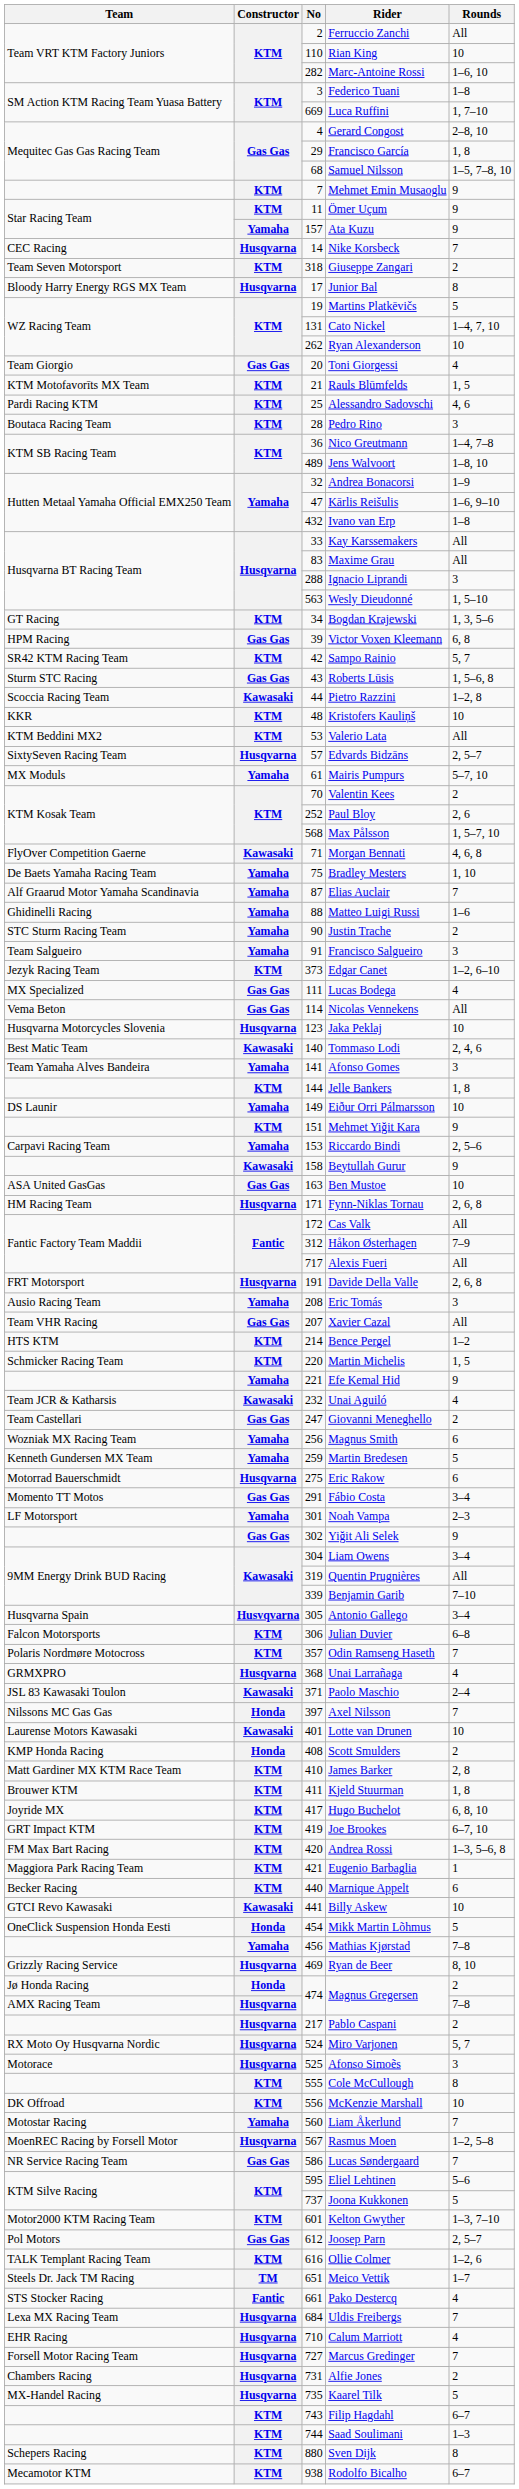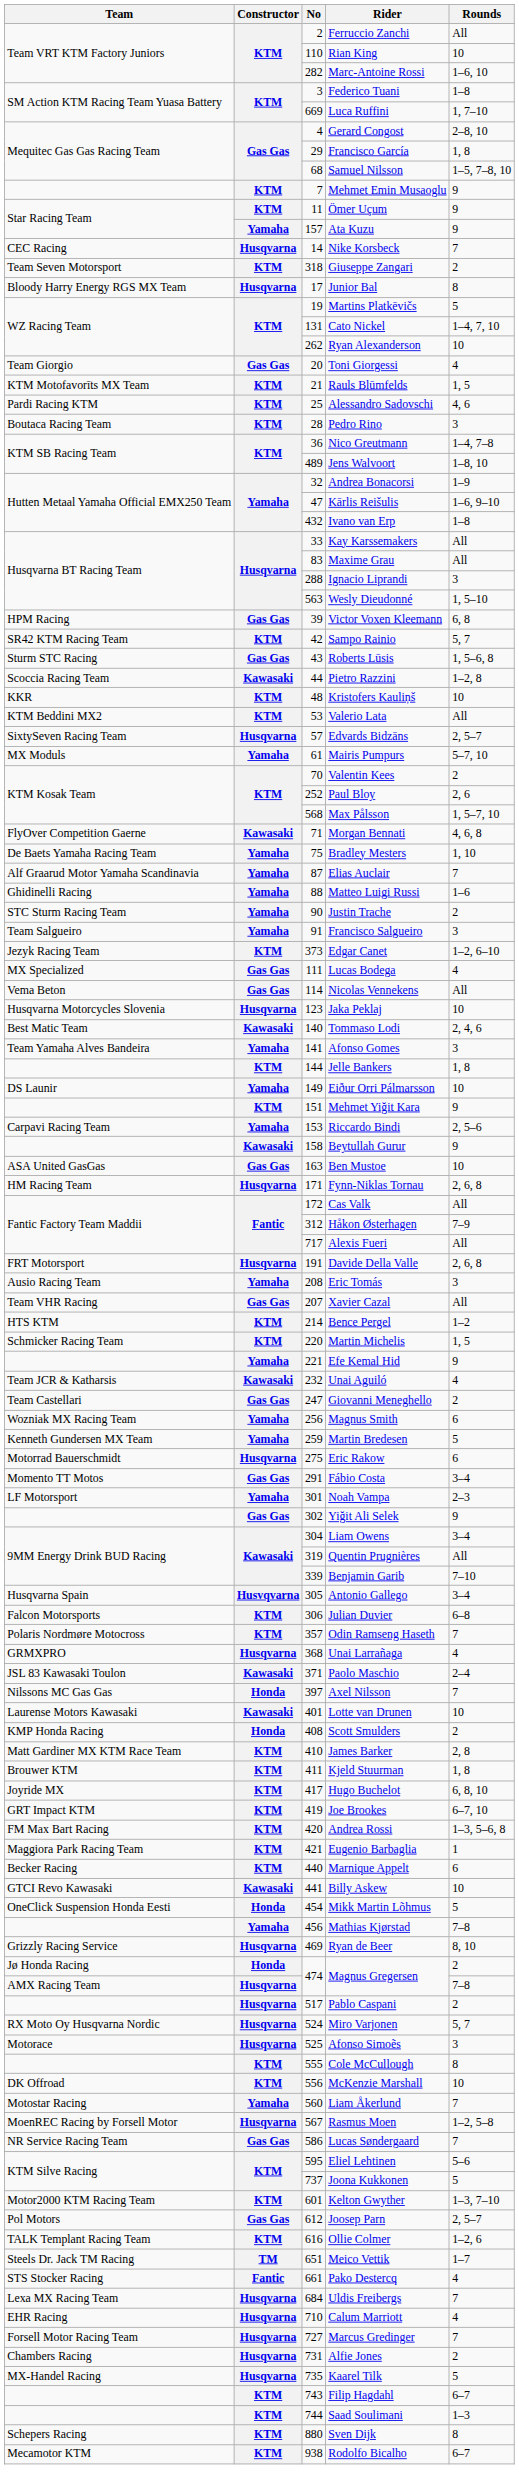 <table class="wikitable" style="font-size: 85%;">
 <tr>
 <th>Team</th>
 <th>Constructor</th>
 <th>No</th>
 <th>Rider</th>
 <th>Rounds</th>
 </tr>
 <tr>
 <td rowspan=3>Team VRT KTM Factory Juniors</td>
 <th rowspan=3><a href='#'>KTM</a></th>
 <td align="right">2</td>
 <td> <a href='#'>Ferruccio Zanchi</a></td>
 <td>All</td>
 </tr>
 <tr>
 <td align="right">110</td>
 <td> <a href='#'>Rian King</a></td>
 <td>10</td>
 </tr>
 <tr>
 <td align="right">282</td>
 <td> <a href='#'>Marc-Antoine Rossi</a></td>
 <td>1–6, 10</td>
 </tr>
 <tr>
 <td rowspan=2>SM Action KTM Racing Team Yuasa Battery</td>
 <th rowspan=2><a href='#'>KTM</a></th>
 <td align="right">3</td>
 <td> <a href='#'>Federico Tuani</a></td>
 <td>1–8</td>
 </tr>
 <tr>
 <td align="right">669</td>
 <td> <a href='#'>Luca Ruffini</a></td>
 <td>1, 7–10</td>
 </tr>
 <tr>
 <td rowspan=3>Mequitec Gas Gas Racing Team</td>
 <th rowspan=3><a href='#'>Gas Gas</a></th>
 <td align="right">4</td>
 <td> <a href='#'>Gerard Congost</a></td>
 <td>2–8, 10</td>
 </tr>
 <tr>
 <td align="right">29</td>
 <td> <a href='#'>Francisco García</a></td>
 <td>1, 8</td>
 </tr>
 <tr>
 <td align="right">68</td>
 <td> <a href='#'>Samuel Nilsson</a></td>
 <td>1–5, 7–8, 10</td>
 </tr>
 <tr>
 <td></td>
 <th><a href='#'>KTM</a></th>
 <td align="right">7</td>
 <td> <a href='#'>Mehmet Emin Musaoglu</a></td>
 <td>9</td>
 </tr>
 <tr>
 <td rowspan=2>Star Racing Team</td>
 <th><a href='#'>KTM</a></th>
 <td align="right">11</td>
 <td> <a href='#'>Ömer Uçum</a></td>
 <td>9</td>
 </tr>
 <tr>
 <th><a href='#'>Yamaha</a></th>
 <td align="right">157</td>
 <td> <a href='#'>Ata Kuzu</a></td>
 <td>9</td>
 </tr>
 <tr>
 <td>CEC Racing</td>
 <th><a href='#'>Husqvarna</a></th>
 <td align="right">14</td>
 <td> <a href='#'>Nike Korsbeck</a></td>
 <td>7</td>
 </tr>
 <tr>
 <td>Team Seven Motorsport</td>
 <th><a href='#'>KTM</a></th>
 <td align="right">318</td>
 <td> <a href='#'>Giuseppe Zangari</a></td>
 <td>2</td>
 </tr>
 <tr>
 <td>Bloody Harry Energy RGS MX Team</td>
 <th><a href='#'>Husqvarna</a></th>
 <td align="right">17</td>
 <td> <a href='#'>Junior Bal</a></td>
 <td>8</td>
 </tr>
 <tr>
 <td rowspan=3>WZ Racing Team</td>
 <th rowspan=3><a href='#'>KTM</a></th>
 <td align="right">19</td>
 <td> <a href='#'>Martins Platkēvičs</a></td>
 <td>5</td>
 </tr>
 <tr>
 <td align="right">131</td>
 <td> <a href='#'>Cato Nickel</a></td>
 <td>1–4, 7, 10</td>
 </tr>
 <tr>
 <td align="right">262</td>
 <td> <a href='#'>Ryan Alexanderson</a></td>
 <td>10</td>
 </tr>
 <tr>
 <td>Team Giorgio</td>
 <th><a href='#'>Gas Gas</a></th>
 <td align="right">20</td>
 <td> <a href='#'>Toni Giorgessi</a></td>
 <td>4</td>
 </tr>
 <tr>
 <td>KTM Motofavorīts MX Team</td>
 <th><a href='#'>KTM</a></th>
 <td align="right">21</td>
 <td> <a href='#'>Rauls Blūmfelds</a></td>
 <td>1, 5</td>
 </tr>
 <tr>
 <td>Pardi Racing KTM</td>
 <th><a href='#'>KTM</a></th>
 <td align="right">25</td>
 <td> <a href='#'>Alessandro Sadovschi</a></td>
 <td>4, 6</td>
 </tr>
 <tr>
 <td>Boutaca Racing Team</td>
 <th><a href='#'>KTM</a></th>
 <td align="right">28</td>
 <td> <a href='#'>Pedro Rino</a></td>
 <td>3</td>
 </tr>
 <tr>
 <td rowspan=2>KTM SB Racing Team</td>
 <th rowspan=2><a href='#'>KTM</a></th>
 <td align="right">36</td>
 <td> <a href='#'>Nico Greutmann</a></td>
 <td>1–4, 7–8</td>
 </tr>
 <tr>
 <td align="right">489</td>
 <td> <a href='#'>Jens Walvoort</a></td>
 <td>1–8, 10</td>
 </tr>
 <tr>
 <td rowspan=3>Hutten Metaal Yamaha Official EMX250 Team</td>
 <th rowspan=3><a href='#'>Yamaha</a></th>
 <td align="right">32</td>
 <td> <a href='#'>Andrea Bonacorsi</a></td>
 <td>1–9</td>
 </tr>
 <tr>
 <td align="right">47</td>
 <td> <a href='#'>Kārlis Reišulis</a></td>
 <td>1–6, 9–10</td>
 </tr>
 <tr>
 <td align="right">432</td>
 <td> <a href='#'>Ivano van Erp</a></td>
 <td>1–8</td>
 </tr>
 <tr>
 <td rowspan=4>Husqvarna BT Racing Team</td>
 <th rowspan=4><a href='#'>Husqvarna</a></th>
 <td align="right">33</td>
 <td> <a href='#'>Kay Karssemakers</a></td>
 <td>All</td>
 </tr>
 <tr>
 <td align="right">83</td>
 <td> <a href='#'>Maxime Grau</a></td>
 <td>All</td>
 </tr>
 <tr>
 <td align="right">288</td>
 <td> <a href='#'>Ignacio Liprandi</a></td>
 <td>3</td>
 </tr>
 <tr>
 <td align="right">563</td>
 <td> <a href='#'>Wesly Dieudonné</a></td>
 <td>1, 5–10</td>
-</tr>
-<tr>
-<td>GT Racing</td>
-<th><a href='#'>KTM</a></th>
-<td align="right">34</td>
-<td> <a href='#'>Bogdan Krajewski</a></td>
-<td>1, 3, 5–6</td>
 </tr>
 <tr>
 <td>HPM Racing</td>
 <th><a href='#'>Gas Gas</a></th>
 <td align="right">39</td>
 <td> <a href='#'>Victor Voxen Kleemann</a></td>
 <td>6, 8</td>
 </tr>
 <tr>
 <td>SR42 KTM Racing Team</td>
 <th><a href='#'>KTM</a></th>
 <td align="right">42</td>
 <td> <a href='#'>Sampo Rainio</a></td>
 <td>5, 7</td>
 </tr>
 <tr>
 <td>Sturm STC Racing</td>
 <th><a href='#'>Gas Gas</a></th>
 <td align="right">43</td>
 <td> <a href='#'>Roberts Lūsis</a></td>
 <td>1, 5–6, 8</td>
 </tr>
 <tr>
 <td>Scoccia Racing Team</td>
 <th><a href='#'>Kawasaki</a></th>
 <td align="right">44</td>
 <td> <a href='#'>Pietro Razzini</a></td>
 <td>1–2, 8</td>
 </tr>
 <tr>
 <td>KKR</td>
 <th><a href='#'>KTM</a></th>
 <td align="right">48</td>
 <td> <a href='#'>Kristofers Kauliņš</a></td>
 <td>10</td>
 </tr>
 <tr>
 <td>KTM Beddini MX2</td>
 <th><a href='#'>KTM</a></th>
 <td align="right">53</td>
 <td> <a href='#'>Valerio Lata</a></td>
 <td>All</td>
 </tr>
 <tr>
 <td>SixtySeven Racing Team</td>
 <th><a href='#'>Husqvarna</a></th>
 <td align="right">57</td>
 <td> <a href='#'>Edvards Bidzāns</a></td>
 <td>2, 5–7</td>
 </tr>
 <tr>
 <td>MX Moduls</td>
 <th><a href='#'>Yamaha</a></th>
 <td align="right">61</td>
 <td> <a href='#'>Mairis Pumpurs</a></td>
 <td>5–7, 10</td>
 </tr>
 <tr>
 <td rowspan=3>KTM Kosak Team</td>
 <th rowspan=3><a href='#'>KTM</a></th>
 <td align="right">70</td>
 <td> <a href='#'>Valentin Kees</a></td>
 <td>2</td>
 </tr>
 <tr>
 <td align="right">252</td>
 <td> <a href='#'>Paul Bloy</a></td>
 <td>2, 6</td>
 </tr>
 <tr>
 <td align="right">568</td>
 <td> <a href='#'>Max Pålsson</a></td>
 <td>1, 5–7, 10</td>
 </tr>
 <tr>
 <td>FlyOver Competition Gaerne</td>
 <th><a href='#'>Kawasaki</a></th>
 <td align="right">71</td>
 <td> <a href='#'>Morgan Bennati</a></td>
 <td>4, 6, 8</td>
 </tr>
 <tr>
 <td>De Baets Yamaha Racing Team</td>
 <th><a href='#'>Yamaha</a></th>
 <td align="right">75</td>
 <td> <a href='#'>Bradley Mesters</a></td>
 <td>1, 10</td>
 </tr>
 <tr>
 <td>Alf Graarud Motor Yamaha Scandinavia</td>
 <th><a href='#'>Yamaha</a></th>
 <td align="right">87</td>
 <td> <a href='#'>Elias Auclair</a></td>
 <td>7</td>
 </tr>
 <tr>
 <td>Ghidinelli Racing</td>
 <th><a href='#'>Yamaha</a></th>
 <td align="right">88</td>
 <td> <a href='#'>Matteo Luigi Russi</a></td>
 <td>1–6</td>
 </tr>
 <tr>
 <td>STC Sturm Racing Team</td>
 <th><a href='#'>Yamaha</a></th>
 <td align="right">90</td>
 <td> <a href='#'>Justin Trache</a></td>
 <td>2</td>
 </tr>
 <tr>
 <td>Team Salgueiro</td>
 <th><a href='#'>Yamaha</a></th>
 <td align="right">91</td>
 <td> <a href='#'>Francisco Salgueiro</a></td>
 <td>3</td>
 </tr>
 <tr>
 <td>Jezyk Racing Team</td>
 <th><a href='#'>KTM</a></th>
 <td align="right">373</td>
 <td> <a href='#'>Edgar Canet</a></td>
 <td>1–2, 6–10</td>
 </tr>
 <tr>
 <td>MX Specialized</td>
 <th><a href='#'>Gas Gas</a></th>
 <td align="right">111</td>
 <td> <a href='#'>Lucas Bodega</a></td>
 <td>4</td>
 </tr>
 <tr>
 <td>Vema Beton</td>
 <th><a href='#'>Gas Gas</a></th>
 <td align="right">114</td>
 <td> <a href='#'>Nicolas Vennekens</a></td>
 <td>All</td>
 </tr>
 <tr>
 <td>Husqvarna Motorcycles Slovenia</td>
 <th><a href='#'>Husqvarna</a></th>
 <td align="right">123</td>
 <td> <a href='#'>Jaka Peklaj</a></td>
 <td>10</td>
 </tr>
 <tr>
 <td>Best Matic Team</td>
 <th><a href='#'>Kawasaki</a></th>
 <td align="right">140</td>
 <td> <a href='#'>Tommaso Lodi</a></td>
 <td>2, 4, 6</td>
 </tr>
 <tr>
 <td>Team Yamaha Alves Bandeira</td>
 <th><a href='#'>Yamaha</a></th>
 <td align="right">141</td>
 <td> <a href='#'>Afonso Gomes</a></td>
 <td>3</td>
 </tr>
 <tr>
 <td></td>
 <th><a href='#'>KTM</a></th>
 <td align="right">144</td>
 <td> <a href='#'>Jelle Bankers</a></td>
 <td>1, 8</td>
 </tr>
 <tr>
 <td>DS Launir</td>
 <th><a href='#'>Yamaha</a></th>
 <td align="right">149</td>
 <td> <a href='#'>Eiður Orri Pálmarsson</a></td>
 <td>10</td>
 </tr>
 <tr>
 <td></td>
 <th><a href='#'>KTM</a></th>
 <td align="right">151</td>
 <td> <a href='#'>Mehmet Yiğit Kara</a></td>
 <td>9</td>
 </tr>
 <tr>
 <td>Carpavi Racing Team</td>
 <th><a href='#'>Yamaha</a></th>
 <td align="right">153</td>
 <td> <a href='#'>Riccardo Bindi</a></td>
 <td>2, 5–6</td>
 </tr>
 <tr>
 <td></td>
 <th><a href='#'>Kawasaki</a></th>
 <td align="right">158</td>
 <td> <a href='#'>Beytullah Gurur</a></td>
 <td>9</td>
 </tr>
 <tr>
 <td>ASA United GasGas</td>
 <th><a href='#'>Gas Gas</a></th>
 <td align="right">163</td>
 <td> <a href='#'>Ben Mustoe</a></td>
 <td>10</td>
 </tr>
 <tr>
 <td>HM Racing Team</td>
 <th><a href='#'>Husqvarna</a></th>
 <td align="right">171</td>
 <td> <a href='#'>Fynn-Niklas Tornau</a></td>
 <td>2, 6, 8</td>
 </tr>
 <tr>
 <td rowspan=3>Fantic Factory Team Maddii</td>
 <th rowspan=3><a href='#'>Fantic</a></th>
 <td align="right">172</td>
 <td> <a href='#'>Cas Valk</a></td>
 <td>All</td>
 </tr>
 <tr>
 <td align="right">312</td>
 <td> <a href='#'>Håkon Østerhagen</a></td>
 <td>7–9</td>
 </tr>
 <tr>
 <td align="right">717</td>
 <td> <a href='#'>Alexis Fueri</a></td>
 <td>All</td>
 </tr>
 <tr>
 <td>FRT Motorsport</td>
 <th><a href='#'>Husqvarna</a></th>
 <td align="right">191</td>
 <td> <a href='#'>Davide Della Valle</a></td>
 <td>2, 6, 8</td>
 </tr>
 <tr>
 <td>Ausio Racing Team</td>
 <th><a href='#'>Yamaha</a></th>
 <td align="right">208</td>
 <td> <a href='#'>Eric Tomás</a></td>
 <td>3</td>
 </tr>
 <tr>
 <td>Team VHR Racing</td>
 <th><a href='#'>Gas Gas</a></th>
 <td align="right">207</td>
 <td> <a href='#'>Xavier Cazal</a></td>
 <td>All</td>
 </tr>
 <tr>
 <td>HTS KTM</td>
 <th><a href='#'>KTM</a></th>
 <td align="right">214</td>
 <td> <a href='#'>Bence Pergel</a></td>
 <td>1–2</td>
 </tr>
 <tr>
 <td>Schmicker Racing Team</td>
 <th><a href='#'>KTM</a></th>
 <td align="right">220</td>
 <td> <a href='#'>Martin Michelis</a></td>
 <td>1, 5</td>
 </tr>
 <tr>
 <td></td>
 <th><a href='#'>Yamaha</a></th>
 <td align="right">221</td>
 <td> <a href='#'>Efe Kemal Hid</a></td>
 <td>9</td>
 </tr>
 <tr>
 <td>Team JCR & Katharsis</td>
 <th><a href='#'>Kawasaki</a></th>
 <td align="right">232</td>
 <td> <a href='#'>Unai Aguiló</a></td>
 <td>4</td>
 </tr>
 <tr>
 <td>Team Castellari</td>
 <th><a href='#'>Gas Gas</a></th>
 <td align="right">247</td>
 <td> <a href='#'>Giovanni Meneghello</a></td>
 <td>2</td>
 </tr>
 <tr>
 <td>Wozniak MX Racing Team</td>
 <th><a href='#'>Yamaha</a></th>
 <td align="right">256</td>
 <td> <a href='#'>Magnus Smith</a></td>
 <td>6</td>
 </tr>
 <tr>
 <td>Kenneth Gundersen MX Team</td>
 <th><a href='#'>Yamaha</a></th>
 <td align="right">259</td>
 <td> <a href='#'>Martin Bredesen</a></td>
 <td>5</td>
 </tr>
 <tr>
 <td>Motorrad Bauerschmidt</td>
 <th><a href='#'>Husqvarna</a></th>
 <td align="right">275</td>
 <td> <a href='#'>Eric Rakow</a></td>
 <td>6</td>
 </tr>
 <tr>
 <td>Momento TT Motos</td>
 <th><a href='#'>Gas Gas</a></th>
 <td align="right">291</td>
 <td> <a href='#'>Fábio Costa</a></td>
 <td>3–4</td>
 </tr>
 <tr>
 <td>LF Motorsport</td>
 <th><a href='#'>Yamaha</a></th>
 <td align="right">301</td>
 <td> <a href='#'>Noah Vampa</a></td>
 <td>2–3</td>
 </tr>
 <tr>
 <td></td>
 <th><a href='#'>Gas Gas</a></th>
 <td align="right">302</td>
 <td> <a href='#'>Yiğit Ali Selek</a></td>
 <td>9</td>
 </tr>
 <tr>
 <td rowspan=3>9MM Energy Drink BUD Racing</td>
 <th rowspan=3><a href='#'>Kawasaki</a></th>
 <td align="right">304</td>
 <td> <a href='#'>Liam Owens</a></td>
 <td>3–4</td>
 </tr>
 <tr>
 <td align="right">319</td>
 <td> <a href='#'>Quentin Prugnières</a></td>
 <td>All</td>
 </tr>
 <tr>
 <td align="right">339</td>
 <td> <a href='#'>Benjamin Garib</a></td>
 <td>7–10</td>
 </tr>
 <tr>
 <td>Husqvarna Spain</td>
 <th><a href='#'>Husvqvarna</a></th>
 <td align="right">305</td>
 <td> <a href='#'>Antonio Gallego</a></td>
 <td>3–4</td>
 </tr>
 <tr>
 <td>Falcon Motorsports</td>
 <th><a href='#'>KTM</a></th>
 <td align="right">306</td>
 <td> <a href='#'>Julian Duvier</a></td>
 <td>6–8</td>
 </tr>
 <tr>
 <td>Polaris Nordmøre Motocross</td>
 <th><a href='#'>KTM</a></th>
 <td align="right">357</td>
 <td> <a href='#'>Odin Ramseng Haseth</a></td>
 <td>7</td>
 </tr>
 <tr>
 <td>GRMXPRO</td>
 <th><a href='#'>Husqvarna</a></th>
 <td align="right">368</td>
 <td> <a href='#'>Unai Larrañaga</a></td>
 <td>4</td>
 </tr>
 <tr>
 <td>JSL 83 Kawasaki Toulon</td>
 <th><a href='#'>Kawasaki</a></th>
 <td align="right">371</td>
 <td> <a href='#'>Paolo Maschio</a></td>
 <td>2–4</td>
 </tr>
 <tr>
 <td>Nilssons MC Gas Gas</td>
 <th><a href='#'>Honda</a></th>
 <td align="right">397</td>
 <td> <a href='#'>Axel Nilsson</a></td>
 <td>7</td>
 </tr>
 <tr>
 <td>Laurense Motors Kawasaki</td>
 <th><a href='#'>Kawasaki</a></th>
 <td align="right">401</td>
 <td> <a href='#'>Lotte van Drunen</a></td>
 <td>10</td>
 </tr>
 <tr>
 <td>KMP Honda Racing</td>
 <th><a href='#'>Honda</a></th>
 <td align="right">408</td>
 <td> <a href='#'>Scott Smulders</a></td>
 <td>2</td>
 </tr>
 <tr>
 <td>Matt Gardiner MX KTM Race Team</td>
 <th><a href='#'>KTM</a></th>
 <td align="right">410</td>
 <td> <a href='#'>James Barker</a></td>
 <td>2, 8</td>
 </tr>
 <tr>
 <td>Brouwer KTM</td>
 <th><a href='#'>KTM</a></th>
 <td align="right">411</td>
 <td> <a href='#'>Kjeld Stuurman</a></td>
 <td>1, 8</td>
 </tr>
 <tr>
 <td>Joyride MX</td>
 <th><a href='#'>KTM</a></th>
 <td align="right">417</td>
 <td> <a href='#'>Hugo Buchelot</a></td>
 <td>6, 8, 10</td>
 </tr>
 <tr>
 <td>GRT Impact KTM</td>
 <th><a href='#'>KTM</a></th>
 <td align="right">419</td>
 <td> <a href='#'>Joe Brookes</a></td>
 <td>6–7, 10</td>
 </tr>
 <tr>
 <td>FM Max Bart Racing</td>
 <th><a href='#'>KTM</a></th>
 <td align="right">420</td>
 <td> <a href='#'>Andrea Rossi</a></td>
 <td>1–3, 5–6, 8</td>
 </tr>
 <tr>
 <td>Maggiora Park Racing Team</td>
 <th><a href='#'>KTM</a></th>
 <td align="right">421</td>
 <td> <a href='#'>Eugenio Barbaglia</a></td>
 <td>1</td>
 </tr>
 <tr>
 <td>Becker Racing</td>
 <th><a href='#'>KTM</a></th>
 <td align="right">440</td>
 <td> <a href='#'>Marnique Appelt</a></td>
 <td>6</td>
 </tr>
 <tr>
 <td>GTCI Revo Kawasaki</td>
 <th><a href='#'>Kawasaki</a></th>
 <td align="right">441</td>
 <td> <a href='#'>Billy Askew</a></td>
 <td>10</td>
 </tr>
 <tr>
 <td>OneClick Suspension Honda Eesti</td>
 <th><a href='#'>Honda</a></th>
 <td align="right">454</td>
 <td> <a href='#'>Mikk Martin Lõhmus</a></td>
 <td>5</td>
 </tr>
 <tr>
 <td></td>
 <th><a href='#'>Yamaha</a></th>
 <td align="right">456</td>
 <td> <a href='#'>Mathias Kjørstad</a></td>
 <td>7–8</td>
 </tr>
 <tr>
 <td>Grizzly Racing Service</td>
 <th><a href='#'>Husqvarna</a></th>
 <td align="right">469</td>
 <td> <a href='#'>Ryan de Beer</a></td>
 <td>8, 10</td>
 </tr>
 <tr>
 <td>Jø Honda Racing</td>
 <th><a href='#'>Honda</a></th>
 <td rowspan=2 align="right">474</td>
 <td rowspan=2> <a href='#'>Magnus Gregersen</a></td>
 <td>2</td>
 </tr>
 <tr>
 <td>AMX Racing Team</td>
 <th><a href='#'>Husqvarna</a></th>
 <td>7–8</td>
 </tr>
 <tr>
 <td></td>
 <th><a href='#'>Husqvarna</a></th>
-<td align="right">217</td>
+<td align="right">517</td>
 <td> <a href='#'>Pablo Caspani</a></td>
 <td>2</td>
 </tr>
 <tr>
 <td>RX Moto Oy Husqvarna Nordic</td>
 <th><a href='#'>Husqvarna</a></th>
 <td align="right">524</td>
 <td> <a href='#'>Miro Varjonen</a></td>
 <td>5, 7</td>
 </tr>
 <tr>
 <td>Motorace</td>
 <th><a href='#'>Husqvarna</a></th>
 <td align="right">525</td>
 <td> <a href='#'>Afonso Simoẽs</a></td>
 <td>3</td>
 </tr>
 <tr>
 <td></td>
 <th><a href='#'>KTM</a></th>
 <td align="right">555</td>
 <td> <a href='#'>Cole McCullough</a></td>
 <td>8</td>
 </tr>
 <tr>
 <td>DK Offroad</td>
 <th><a href='#'>KTM</a></th>
 <td align="right">556</td>
 <td> <a href='#'>McKenzie Marshall</a></td>
 <td>10</td>
 </tr>
 <tr>
 <td>Motostar Racing</td>
 <th><a href='#'>Yamaha</a></th>
 <td align="right">560</td>
 <td> <a href='#'>Liam Åkerlund</a></td>
 <td>7</td>
 </tr>
 <tr>
 <td>MoenREC Racing by Forsell Motor</td>
 <th><a href='#'>Husqvarna</a></th>
 <td align="right">567</td>
 <td> <a href='#'>Rasmus Moen</a></td>
 <td>1–2, 5–8</td>
 </tr>
 <tr>
 <td>NR Service Racing Team</td>
 <th><a href='#'>Gas Gas</a></th>
 <td align="right">586</td>
 <td> <a href='#'>Lucas Søndergaard</a></td>
 <td>7</td>
 </tr>
 <tr>
 <td rowspan=2>KTM Silve Racing</td>
 <th rowspan=2><a href='#'>KTM</a></th>
 <td align="right">595</td>
 <td> <a href='#'>Eliel Lehtinen</a></td>
 <td>5–6</td>
 </tr>
 <tr>
 <td align="right">737</td>
 <td> <a href='#'>Joona Kukkonen</a></td>
 <td>5</td>
 </tr>
 <tr>
 <td>Motor2000 KTM Racing Team</td>
 <th><a href='#'>KTM</a></th>
 <td align="right">601</td>
 <td> <a href='#'>Kelton Gwyther</a></td>
 <td>1–3, 7–10</td>
 </tr>
 <tr>
 <td>Pol Motors</td>
 <th><a href='#'>Gas Gas</a></th>
 <td align="right">612</td>
 <td> <a href='#'>Joosep Parn</a></td>
 <td>2, 5–7</td>
 </tr>
 <tr>
 <td>TALK Templant Racing Team</td>
 <th><a href='#'>KTM</a></th>
 <td align="right">616</td>
 <td> <a href='#'>Ollie Colmer</a></td>
 <td>1–2, 6</td>
 </tr>
 <tr>
 <td>Steels Dr. Jack TM Racing</td>
 <th><a href='#'>TM</a></th>
 <td align="right">651</td>
 <td> <a href='#'>Meico Vettik</a></td>
 <td>1–7</td>
 </tr>
 <tr>
 <td>STS Stocker Racing</td>
 <th><a href='#'>Fantic</a></th>
 <td align="right">661</td>
 <td> <a href='#'>Pako Destercq</a></td>
 <td>4</td>
 </tr>
 <tr>
 <td>Lexa MX Racing Team</td>
 <th><a href='#'>Husqvarna</a></th>
 <td align="right">684</td>
 <td> <a href='#'>Uldis Freibergs</a></td>
 <td>7</td>
 </tr>
 <tr>
 <td>EHR Racing</td>
 <th><a href='#'>Husqvarna</a></th>
 <td align="right">710</td>
 <td> <a href='#'>Calum Marriott</a></td>
 <td>4</td>
 </tr>
 <tr>
 <td>Forsell Motor Racing Team</td>
 <th><a href='#'>Husqvarna</a></th>
 <td align="right">727</td>
 <td> <a href='#'>Marcus Gredinger</a></td>
 <td>7</td>
 </tr>
 <tr>
 <td>Chambers Racing</td>
 <th><a href='#'>Husqvarna</a></th>
 <td align="right">731</td>
 <td> <a href='#'>Alfie Jones</a></td>
 <td>2</td>
 </tr>
 <tr>
 <td>MX-Handel Racing</td>
 <th><a href='#'>Husqvarna</a></th>
 <td align="right">735</td>
 <td> <a href='#'>Kaarel Tilk</a></td>
 <td>5</td>
 </tr>
 <tr>
 <td></td>
 <th><a href='#'>KTM</a></th>
 <td align="right">743</td>
 <td> <a href='#'>Filip Hagdahl</a></td>
 <td>6–7</td>
 </tr>
 <tr>
 <td></td>
 <th><a href='#'>KTM</a></th>
 <td align="right">744</td>
 <td> <a href='#'>Saad Soulimani</a></td>
 <td>1–3</td>
 </tr>
 <tr>
 <td>Schepers Racing</td>
 <th><a href='#'>KTM</a></th>
 <td align="right">880</td>
 <td> <a href='#'>Sven Dijk</a></td>
 <td>8</td>
 </tr>
 <tr>
 <td>Mecamotor KTM</td>
 <th><a href='#'>KTM</a></th>
 <td align="right">938</td>
 <td> <a href='#'>Rodolfo Bicalho</a></td>
 <td>6–7</td>
 </tr>
 </table>
